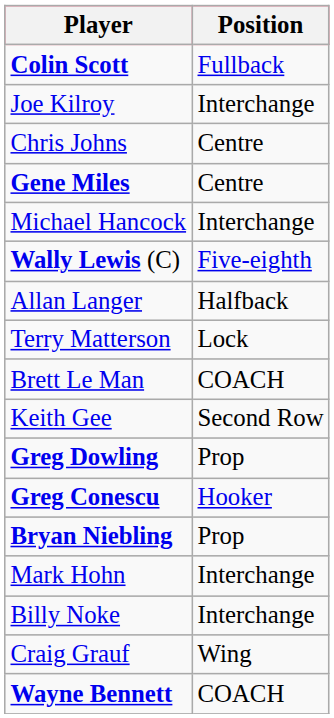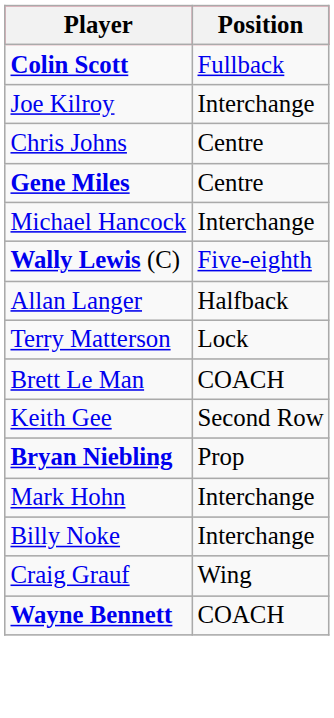 <table align="left" class="wikitable">
 <tr bgcolor="#FF0033">
 <th>Player</th>
 <th>Position</th>
 </tr>
 <tr>
 <td><strong><a href='#'>Colin Scott</a></strong></td>
 <td><a href='#'>Fullback</a></td>
 </tr>
 <tr>
 <td><a href='#'>Joe Kilroy</a></td>
 <td>Interchange</td>
 </tr>
 <tr>
 <td><a href='#'>Chris Johns</a></td>
 <td>Centre</td>
 </tr>
 <tr>
 <td><strong><a href='#'>Gene Miles</a></strong></td>
 <td>Centre</td>
 </tr>
 <tr>
 <td><a href='#'>Michael Hancock</a></td>
 <td>Interchange</td>
 </tr>
 <tr>
 <td><strong><a href='#'>Wally Lewis</a></strong> (C)</td>
 <td><a href='#'>Five-eighth</a></td>
 </tr>
 <tr>
 <td><a href='#'>Allan Langer</a></td>
 <td>Halfback</td>
 </tr>
 <tr>
 <td><a href='#'>Terry Matterson</a></td>
 <td>Lock</td>
 </tr>
 <tr>
 <td><a href='#'>Brett Le Man</a></td>
 <td>COACH</td>
 </tr>
 <tr>
 <td><a href='#'>Keith Gee</a></td>
 <td>Second Row</td>
 </tr>
 <tr>
-<td><strong><a href='#'>Greg Dowling</a></strong></td>
-<td>Prop</td>
-</tr>
-<tr>
-<td><strong><a href='#'>Greg Conescu</a></strong></td>
-<td><a href='#'>Hooker</a></td>
-</tr>
-<tr>
 <td><strong><a href='#'>Bryan Niebling</a></strong></td>
 <td>Prop</td>
 </tr>
 <tr>
 <td><a href='#'>Mark Hohn</a></td>
 <td>Interchange</td>
 </tr>
 <tr>
 <td><a href='#'>Billy Noke</a></td>
 <td>Interchange</td>
 </tr>
 <tr>
 <td><a href='#'>Craig Grauf</a></td>
 <td>Wing</td>
 </tr>
 <tr>
 <td><strong><a href='#'>Wayne Bennett</a></strong></td>
 <td>COACH</td>
 </tr>
 </table>
